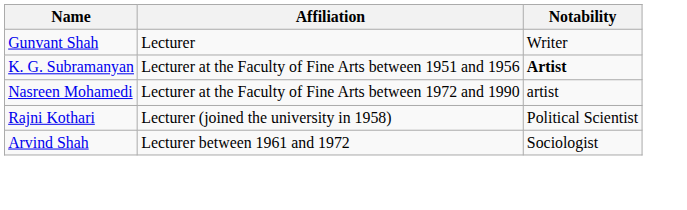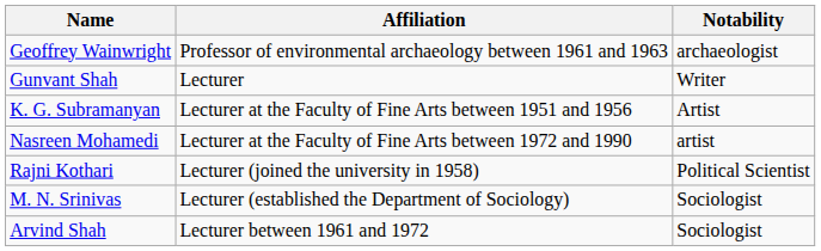 <table class="wikitable">
 <tr>
 <th>Name</th>
 <th>Affiliation</th>
 <th>Notability</th>
+</tr>
+<tr>
+<td><a href='#'>Geoffrey Wainwright</a></td>
+<td>Professor of environmental archaeology between 1961 and 1963</td>
+<td>archaeologist</td>
 </tr>
 <tr>
 <td><a href='#'>Gunvant Shah</a></td>
 <td>Lecturer</td>
 <td>Writer</td>
 </tr>
 <tr>
 <td><a href='#'>K. G. Subramanyan</a></td>
 <td>Lecturer at the Faculty of Fine Arts between 1951 and 1956</td>
-<td><strong>Artist</strong></td>
+<td>Artist</td>
 </tr>
 <tr>
 <td><a href='#'>Nasreen Mohamedi</a></td>
 <td>Lecturer at the Faculty of Fine Arts between 1972 and 1990</td>
 <td>artist </td>
 </tr>
 <tr>
 <td><a href='#'>Rajni Kothari</a></td>
 <td>Lecturer (joined the university in 1958)</td>
 <td>Political Scientist  </td>
 </tr>
 <tr>
+<td><a href='#'>M. N. Srinivas</a></td>
+<td>Lecturer (established the Department of Sociology)</td>
+<td>Sociologist </td>
+</tr>
+<tr>
 <td><a href='#'>Arvind Shah</a></td>
 <td>Lecturer between 1961 and 1972</td>
 <td>Sociologist </td>
 </tr>
 </table>
